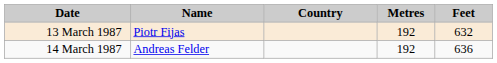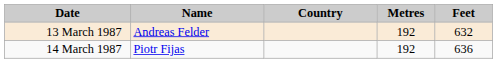 <table class="wikitable sortable" style="text-align:left; line-height:16px; width:32%;">
 <tr>
 <th style="background-color: #ccc;" width="140">Date</th>
 <th style="background-color: #ccc;" width="148">Name</th>
 <th style="background-color: #ccc;" width="125">Country</th>
 <th style="background-color: #ccc;" width="60">Metres</th>
 <th style="background-color: #ccc;" width="60">Feet</th>
 </tr>
 <tr bgcolor=#FAEBD7>
 <td align=right>13 March 1987  </td>
-<td><a href='#'>Piotr Fijas</a></td>
+<td><a href='#'>Andreas Felder</a></td>
 <td></td>
 <td align=center>192</td>
 <td align=center>632</td>
 </tr>
 <tr>
 <td align=right>14 March 1987  </td>
-<td><a href='#'>Andreas Felder</a></td>
+<td><a href='#'>Piotr Fijas</a></td>
 <td></td>
 <td align=center>192</td>
 <td align=center>636</td>
 </tr>
 </table>
